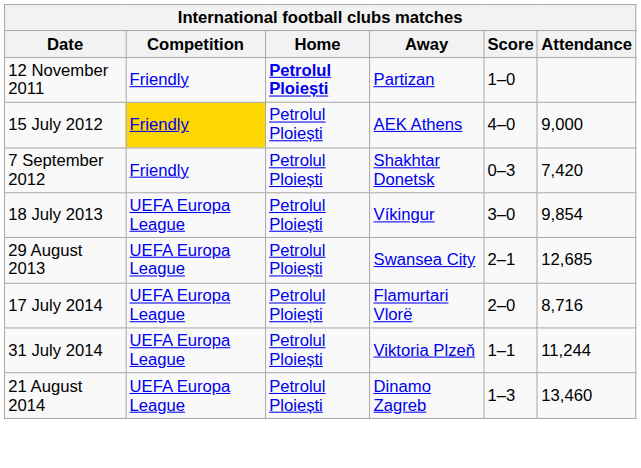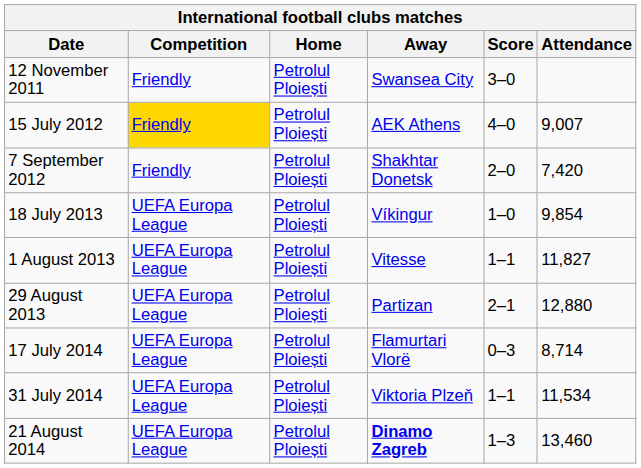 <table class="wikitable collapsible collapsed" style="text-align: left;font-size:100%;">
 <tr>
 <th colspan=6>International football clubs matches</th>
 </tr>
 <tr>
 <th>Date</th>
 <th>Competition</th>
 <th>Home</th>
 <th>Away</th>
 <th>Score</th>
 <th>Attendance</th>
 </tr>
 <tr>
 <td>12 November 2011</td>
 <td><a href='#'>Friendly</a></td>
-<td><strong> <a href='#'>Petrolul Ploiești</a></strong></td>
-<td> <a href='#'>Partizan</a></td>
-<td>1–0</td>
+<td> <a href='#'>Petrolul Ploiești</a></td>
+<td> <a href='#'>Swansea City</a></td>
+<td>3–0</td>
 <td></td>
 </tr>
 <tr>
 <td>15 July 2012</td>
 <td style="background: gold;"><a href='#'>Friendly</a></td>
 <td> <a href='#'>Petrolul Ploiești</a></td>
 <td> <a href='#'>AEK Athens</a></td>
 <td>4–0</td>
-<td> 9,000</td>
+<td> 9,007</td>
 </tr>
 <tr>
 <td>7 September 2012</td>
 <td><a href='#'>Friendly</a></td>
 <td> <a href='#'>Petrolul Ploiești</a></td>
 <td> <a href='#'>Shakhtar Donetsk</a></td>
-<td>0–3</td>
+<td>2–0</td>
 <td>7,420</td>
 </tr>
 <tr>
 <td>18 July 2013</td>
 <td><a href='#'>UEFA Europa League</a></td>
 <td> <a href='#'>Petrolul Ploiești</a></td>
 <td> <a href='#'>Víkingur</a></td>
-<td>3–0</td>
+<td>1–0</td>
 <td>9,854</td>
+</tr>
+<tr>
+<td>1 August 2013</td>
+<td><a href='#'>UEFA Europa League</a></td>
+<td> <a href='#'>Petrolul Ploiești</a></td>
+<td> <a href='#'>Vitesse</a></td>
+<td>1–1</td>
+<td>11,827</td>
 </tr>
 <tr>
 <td>29 August 2013</td>
 <td><a href='#'>UEFA Europa League</a></td>
 <td> <a href='#'>Petrolul Ploiești</a></td>
-<td> <a href='#'>Swansea City</a></td>
+<td> <a href='#'>Partizan</a></td>
 <td>2–1</td>
-<td>12,685</td>
+<td>12,880</td>
 </tr>
 <tr>
 <td>17 July 2014</td>
 <td><a href='#'>UEFA Europa League</a></td>
 <td> <a href='#'>Petrolul Ploiești</a></td>
 <td> <a href='#'>Flamurtari Vlorë</a></td>
-<td>2–0</td>
-<td>8,716</td>
+<td>0–3</td>
+<td>8,714</td>
 </tr>
 <tr>
 <td>31 July 2014</td>
 <td><a href='#'>UEFA Europa League</a></td>
 <td> <a href='#'>Petrolul Ploiești</a></td>
 <td> <a href='#'>Viktoria Plzeň</a></td>
 <td>1–1</td>
-<td>11,244</td>
+<td>11,534</td>
 </tr>
 <tr>
 <td>21 August 2014</td>
 <td><a href='#'>UEFA Europa League</a></td>
 <td> <a href='#'>Petrolul Ploiești</a></td>
-<td> <a href='#'>Dinamo Zagreb</a></td>
+<td><strong> <a href='#'>Dinamo Zagreb</a></strong></td>
 <td>1–3</td>
 <td>13,460</td>
 </tr>
 </table>
